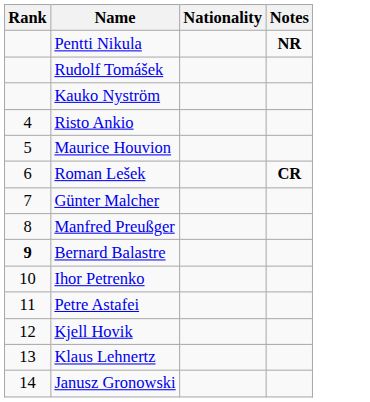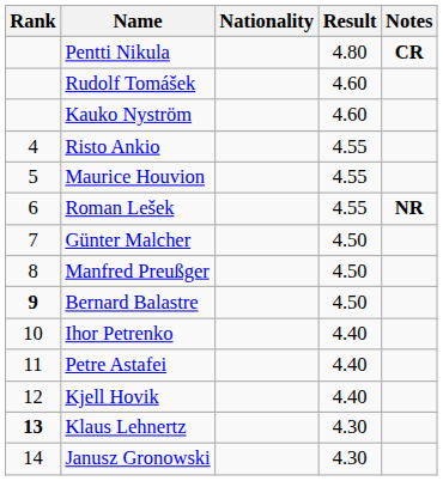 <table class="wikitable sortable" style="text-align:center">
 <tr>
 <th>Rank</th>
 <th>Name</th>
 <th>Nationality</th>
+<th>Result</th>
 <th>Notes</th>
 </tr>
 <tr>
 <td></td>
 <td align=left><a href='#'>Pentti Nikula</a></td>
 <td align=left></td>
-<td><strong>NR</strong></td>
+<td>4.80</td>
+<td><strong>CR</strong></td>
 </tr>
 <tr>
 <td></td>
 <td align=left><a href='#'>Rudolf Tomášek</a></td>
 <td align=left></td>
+<td>4.60</td>
 <td></td>
 </tr>
 <tr>
 <td></td>
 <td align=left><a href='#'>Kauko Nyström</a></td>
 <td align=left></td>
+<td>4.60</td>
 <td></td>
 </tr>
 <tr>
 <td>4</td>
 <td align=left><a href='#'>Risto Ankio</a></td>
 <td align=left></td>
+<td>4.55</td>
 <td></td>
 </tr>
 <tr>
 <td>5</td>
 <td align=left><a href='#'>Maurice Houvion</a></td>
 <td align=left></td>
+<td>4.55</td>
 <td></td>
 </tr>
 <tr>
 <td>6</td>
 <td align=left><a href='#'>Roman Lešek</a></td>
 <td align=left></td>
-<td><strong>CR</strong></td>
+<td>4.55</td>
+<td><strong>NR</strong></td>
 </tr>
 <tr>
 <td>7</td>
 <td align=left><a href='#'>Günter Malcher</a></td>
 <td align=left></td>
+<td>4.50</td>
 <td></td>
 </tr>
 <tr>
 <td>8</td>
 <td align=left><a href='#'>Manfred Preußger</a></td>
 <td align=left></td>
+<td>4.50</td>
 <td></td>
 </tr>
 <tr>
 <td><strong>9</strong></td>
 <td align=left><a href='#'>Bernard Balastre</a></td>
 <td align=left></td>
+<td>4.50</td>
 <td></td>
 </tr>
 <tr>
 <td>10</td>
 <td align=left><a href='#'>Ihor Petrenko</a></td>
 <td align=left></td>
+<td>4.40</td>
 <td></td>
 </tr>
 <tr>
 <td>11</td>
 <td align=left><a href='#'>Petre Astafei</a></td>
 <td align=left></td>
+<td>4.40</td>
 <td></td>
 </tr>
 <tr>
 <td>12</td>
 <td align=left><a href='#'>Kjell Hovik</a></td>
 <td align=left></td>
+<td>4.40</td>
 <td></td>
 </tr>
 <tr>
-<td>13</td>
+<td><strong>13</strong></td>
 <td align=left><a href='#'>Klaus Lehnertz</a></td>
 <td align=left></td>
+<td>4.30</td>
 <td></td>
 </tr>
 <tr>
 <td>14</td>
 <td align=left><a href='#'>Janusz Gronowski</a></td>
 <td align=left></td>
+<td>4.30</td>
 <td></td>
 </tr>
 </table>
